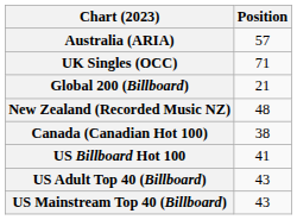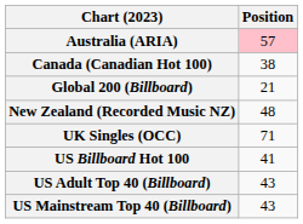 <table class="wikitable sortable plainrowheaders" style="text-align:center">
 <tr>
 <th scope="col">Chart (2023)</th>
 <th scope="col">Position</th>
 </tr>
 <tr>
 <th scope="row">Australia (ARIA)</th>
-<td>57</td>
+<td style="background: pink;">57</td>
 </tr>
 <tr>
-<th scope="row">UK Singles (OCC)</th>
-<td>71</td>
+<th scope="row">Canada (Canadian Hot 100)</th>
+<td>38</td>
 </tr>
 <tr>
 <th scope="row">Global 200 (<em>Billboard</em>)</th>
 <td>21</td>
 </tr>
 <tr>
 <th scope="row">New Zealand (Recorded Music NZ)</th>
 <td>48</td>
 </tr>
 <tr>
-<th scope="row">Canada (Canadian Hot 100)</th>
-<td>38</td>
+<th scope="row">UK Singles (OCC)</th>
+<td>71</td>
 </tr>
 <tr>
 <th scope="row">US <em>Billboard</em> Hot 100</th>
 <td>41</td>
 </tr>
 <tr>
 <th scope="row">US Adult Top 40 (<em>Billboard</em>)</th>
 <td>43</td>
 </tr>
 <tr>
 <th scope="row">US Mainstream Top 40 (<em>Billboard</em>)</th>
 <td>43</td>
 </tr>
 </table>
